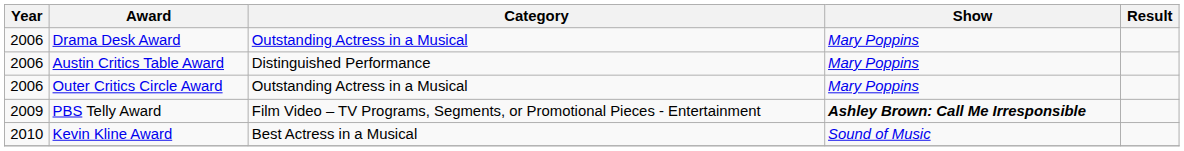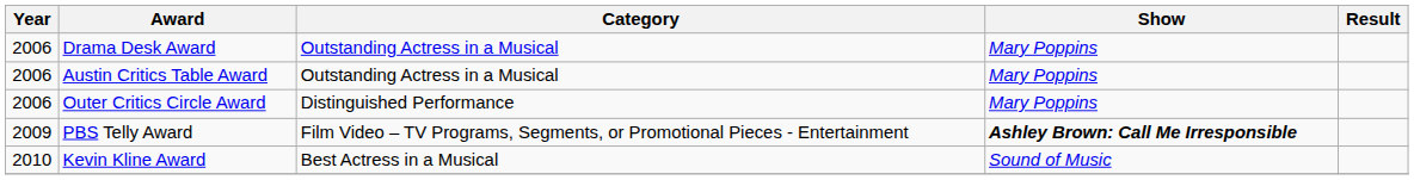 <table class="wikitable" width="100%">
 <tr>
 <th>Year</th>
 <th>Award</th>
 <th>Category</th>
 <th>Show</th>
 <th>Result</th>
 </tr>
 <tr>
 <td align="center">2006</td>
 <td><a href='#'>Drama Desk Award</a></td>
 <td><a href='#'>Outstanding Actress in a Musical</a></td>
 <td><em><a href='#'>Mary Poppins</a></em></td>
 <td></td>
 </tr>
 <tr>
 <td align="center">2006</td>
 <td><a href='#'>Austin Critics Table Award</a></td>
-<td>Distinguished Performance</td>
+<td>Outstanding Actress in a Musical</td>
 <td><em><a href='#'>Mary Poppins</a></em></td>
 <td></td>
 </tr>
 <tr>
 <td align="center">2006</td>
 <td><a href='#'>Outer Critics Circle Award</a></td>
-<td>Outstanding Actress in a Musical</td>
+<td>Distinguished Performance</td>
 <td><em><a href='#'>Mary Poppins</a></em></td>
 <td></td>
 </tr>
 <tr>
 <td align="center">2009</td>
 <td><a href='#'>PBS</a> Telly Award</td>
 <td>Film Video – TV Programs, Segments, or Promotional Pieces - Entertainment</td>
 <td><strong><em>Ashley Brown: Call Me Irresponsible </em></strong></td>
 <td></td>
 </tr>
 <tr>
 <td align="center">2010</td>
 <td><a href='#'>Kevin Kline Award</a></td>
 <td>Best Actress in a Musical</td>
 <td><em><a href='#'>Sound of Music</a></em></td>
 <td></td>
 </tr>
 <tr>
 </tr>
 </table>
